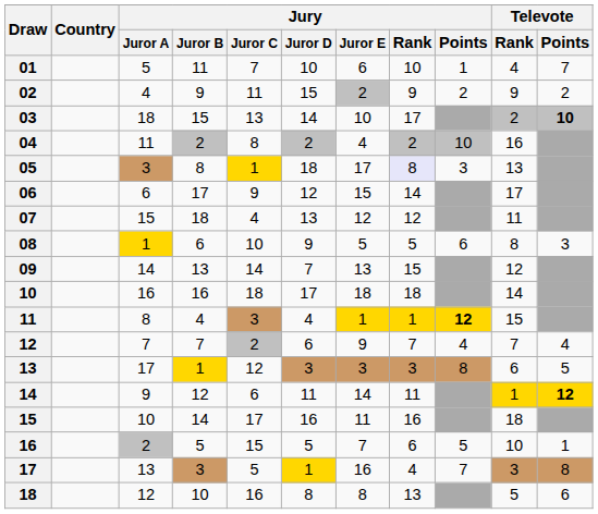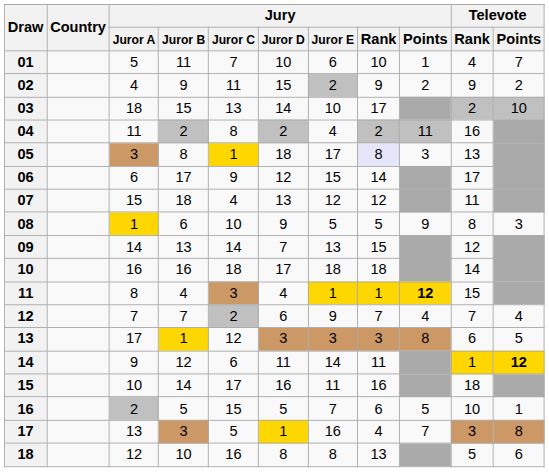 <table class="sortable wikitable collapsible plainrowheaders" style="text-align:center;">
 <tr>
 </tr>
 <tr>
 <th scope="col" rowspan="2">Draw</th>
 <th scope="col" rowspan="2">Country</th>
 <th scope="col" colspan="7">Jury</th>
 <th scope="col" colspan="2">Televote</th>
 </tr>
 <tr>
 <th scope="col"><small>Juror A</small></th>
 <th scope="col"><small>Juror B</small></th>
 <th scope="col"><small>Juror C</small></th>
 <th scope="col"><small>Juror D</small></th>
 <th scope="col"><small>Juror E</small></th>
 <th scope="col">Rank</th>
 <th scope="col">Points</th>
 <th scope="col">Rank</th>
 <th scope="col">Points</th>
 </tr>
 <tr>
 <th scope="row" style="text-align:center;">01</th>
 <td style="text-align:left;"></td>
 <td>5</td>
 <td>11</td>
 <td>7</td>
 <td>10</td>
 <td>6</td>
 <td>10</td>
 <td>1</td>
 <td>4</td>
 <td>7</td>
 </tr>
 <tr>
 <th scope="row" style="text-align:center;">02</th>
 <td style="text-align:left;"></td>
 <td>4</td>
 <td>9</td>
 <td>11</td>
 <td>15</td>
 <td style="background:silver;">2</td>
 <td>9</td>
 <td>2</td>
 <td>9</td>
 <td>2</td>
 </tr>
 <tr>
 <th scope="row" style="text-align:center;">03</th>
 <td style="text-align:left;"></td>
 <td>18</td>
 <td>15</td>
 <td>13</td>
 <td>14</td>
 <td>10</td>
 <td>17</td>
 <td style="background:#AAAAAA;"></td>
 <td style="background:silver;">2</td>
-<td style="background:silver;"><strong>10</strong></td>
+<td style="background:silver;">10</td>
 </tr>
 <tr>
 <th scope="row" style="text-align:center;">04</th>
 <td style="text-align:left;"></td>
 <td>11</td>
 <td style="background:silver;">2</td>
 <td>8</td>
 <td style="background:silver;">2</td>
 <td>4</td>
 <td style="background:silver;">2</td>
-<td style="background:silver;">10</td>
+<td style="background:silver;">11</td>
 <td>16</td>
 <td style="background:#AAAAAA;"></td>
 </tr>
 <tr>
 <th scope="row" style="text-align:center;">05</th>
 <td style="text-align:left;"></td>
 <td style="background:#CC9966;">3</td>
 <td>8</td>
 <td style="background:gold;">1</td>
 <td>18</td>
 <td>17</td>
 <td style="background: lavender;">8</td>
 <td>3</td>
 <td>13</td>
 <td style="background:#AAAAAA;"></td>
 </tr>
 <tr>
 <th scope="row" style="text-align:center;">06</th>
 <td style="text-align:left;"></td>
 <td>6</td>
 <td>17</td>
 <td>9</td>
 <td>12</td>
 <td>15</td>
 <td>14</td>
 <td style="background:#AAAAAA;"></td>
 <td>17</td>
 <td style="background:#AAAAAA;"></td>
 </tr>
 <tr>
 <th scope="row" style="text-align:center;">07</th>
 <td style="text-align:left;"></td>
 <td>15</td>
 <td>18</td>
 <td>4</td>
 <td>13</td>
 <td>12</td>
 <td>12</td>
 <td style="background:#AAAAAA;"></td>
 <td>11</td>
 <td style="background:#AAAAAA;"></td>
 </tr>
 <tr>
 <th scope="row" style="text-align:center;">08</th>
 <td style="text-align:left;"></td>
 <td style="background:gold;">1</td>
 <td>6</td>
 <td>10</td>
 <td>9</td>
 <td>5</td>
 <td>5</td>
-<td>6</td>
+<td>9</td>
 <td>8</td>
 <td>3</td>
 </tr>
 <tr>
 <th scope="row" style="text-align:center;">09</th>
 <td style="text-align:left;"></td>
 <td>14</td>
 <td>13</td>
 <td>14</td>
 <td>7</td>
 <td>13</td>
 <td>15</td>
 <td style="background:#AAAAAA;"></td>
 <td>12</td>
 <td style="background:#AAAAAA;"></td>
 </tr>
 <tr>
 <th scope="row" style="text-align:center;">10</th>
 <td style="text-align:left;"></td>
 <td>16</td>
 <td>16</td>
 <td>18</td>
 <td>17</td>
 <td>18</td>
 <td>18</td>
 <td style="background:#AAAAAA;"></td>
 <td>14</td>
 <td style="background:#AAAAAA;"></td>
 </tr>
 <tr>
 <th scope="row" style="text-align:center;">11</th>
 <td style="text-align:left;"></td>
 <td>8</td>
 <td>4</td>
 <td style="background:#CC9966;">3</td>
 <td>4</td>
 <td style="background:gold;">1</td>
 <td style="background:gold;">1</td>
 <td style="background:gold;"><strong>12</strong></td>
 <td>15</td>
 <td style="background:#AAAAAA;"></td>
 </tr>
 <tr>
 <th scope="row" style="text-align:center;">12</th>
 <td style="text-align:left;"></td>
 <td>7</td>
 <td>7</td>
 <td style="background:silver;">2</td>
 <td>6</td>
 <td>9</td>
 <td>7</td>
 <td>4</td>
 <td>7</td>
 <td>4</td>
 </tr>
 <tr>
 <th scope="row" style="text-align:center;">13</th>
 <td style="text-align:left;"></td>
 <td>17</td>
 <td style="background:gold;">1</td>
 <td>12</td>
 <td style="background:#CC9966;">3</td>
 <td style="background:#CC9966;">3</td>
 <td style="background:#CC9966;">3</td>
 <td style="background:#CC9966;">8</td>
 <td>6</td>
 <td>5</td>
 </tr>
 <tr>
 <th scope="row" style="text-align:center;">14</th>
 <td style="text-align:left;"></td>
 <td>9</td>
 <td>12</td>
 <td>6</td>
 <td>11</td>
 <td>14</td>
 <td>11</td>
 <td style="background:#AAAAAA;"></td>
 <td style="background:gold;">1</td>
 <td style="background:gold;"><strong>12</strong></td>
 </tr>
 <tr>
 <th scope="row" style="text-align:center;">15</th>
 <td style="text-align:left;"></td>
 <td>10</td>
 <td>14</td>
 <td>17</td>
 <td>16</td>
 <td>11</td>
 <td>16</td>
 <td style="background:#AAAAAA;"></td>
 <td>18</td>
 <td style="background:#AAAAAA;"></td>
 </tr>
 <tr>
 <th scope="row" style="text-align:center;">16</th>
 <td style="text-align:left;"></td>
 <td style="background:silver;">2</td>
 <td>5</td>
 <td>15</td>
 <td>5</td>
 <td>7</td>
 <td>6</td>
 <td>5</td>
 <td>10</td>
 <td>1</td>
 </tr>
 <tr>
 <th scope="row" style="text-align:center;">17</th>
 <td style="text-align:left;"></td>
 <td>13</td>
 <td style="background:#CC9966;">3</td>
 <td>5</td>
 <td style="background:gold;">1</td>
 <td>16</td>
 <td>4</td>
 <td>7</td>
 <td style="background:#CC9966;">3</td>
 <td style="background:#CC9966;">8</td>
 </tr>
 <tr>
 <th scope="row" style="text-align:center;">18</th>
 <td style="text-align:left;"></td>
 <td>12</td>
 <td>10</td>
 <td>16</td>
 <td>8</td>
 <td>8</td>
 <td>13</td>
 <td style="background:#AAAAAA;"></td>
 <td>5</td>
 <td>6</td>
 </tr>
 </table>
